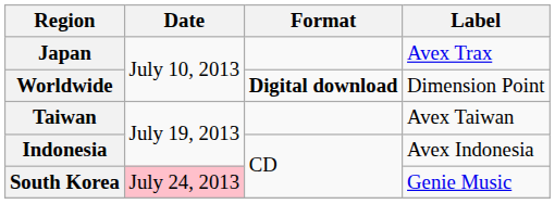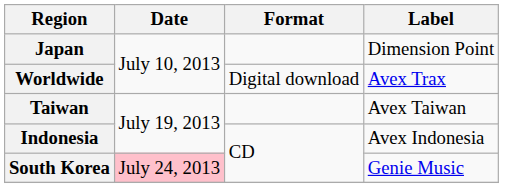 <table class="wikitable plainrowheaders">
 <tr>
 <th scope="col">Region</th>
 <th scope="col">Date</th>
 <th scope="col">Format</th>
 <th scope="col">Label</th>
 </tr>
 <tr>
 <th scope="row">Japan</th>
 <td rowspan="2">July 10, 2013</td>
 <td></td>
-<td><a href='#'>Avex Trax</a></td>
+<td>Dimension Point</td>
 </tr>
 <tr>
 <th scope="row">Worldwide</th>
-<td><strong>Digital download</strong></td>
-<td>Dimension Point</td>
+<td>Digital download</td>
+<td><a href='#'>Avex Trax</a></td>
 </tr>
 <tr>
 <th scope="row">Taiwan</th>
 <td rowspan="2">July 19, 2013</td>
 <td></td>
 <td>Avex Taiwan</td>
 </tr>
 <tr>
 <th scope="row">Indonesia</th>
 <td rowspan="2">CD</td>
 <td>Avex Indonesia</td>
 </tr>
 <tr>
 <th scope="row">South Korea</th>
 <td style="background: pink;">July 24, 2013</td>
 <td><a href='#'>Genie Music</a></td>
 </tr>
 <tr>
 </tr>
 </table>
